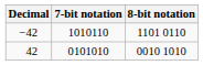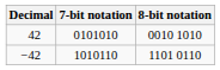 <table class="wikitable floatright" style="margin-left: 1.5em;text-align:center">
 <tr>
 <th>Decimal</th>
 <th>7-bit notation</th>
 <th>8-bit notation</th>
 </tr>
 <tr>
+<td style="text-align:right">42 </td>
+<td>0101010</td>
+<td>0010 1010</td>
+</tr>
+<tr>
 <td style="text-align:right">−42 </td>
 <td>1010110</td>
 <td>1101 0110</td>
 </tr>
-<tr>
-<td style="text-align:right">42 </td>
-<td>0101010</td>
-<td>0010 1010</td>
-</tr>
 </table>
